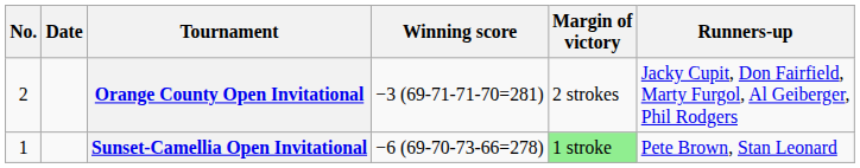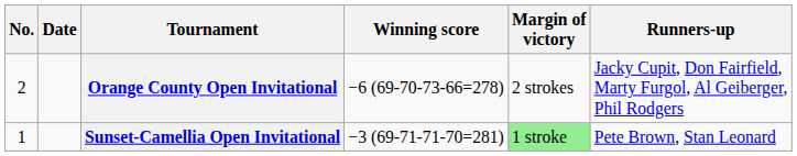 <table class="wikitable plainrowheaders" style="font-size:95%">
 <tr>
 <th scope="col">No.</th>
 <th scope="col">Date</th>
 <th scope="col">Tournament</th>
 <th scope="col">Winning score</th>
 <th scope="col">Margin of<br>victory</th>
 <th scope="col">Runners-up</th>
 </tr>
 <tr>
 <td align=center>2</td>
 <td align=right></td>
 <th scope="row"><a href='#'>Orange County Open Invitational</a></th>
-<td>−3 (69-71-71-70=281)</td>
+<td>−6 (69-70-73-66=278)</td>
 <td>2 strokes</td>
 <td> <a href='#'>Jacky Cupit</a>,  <a href='#'>Don Fairfield</a>,<br> <a href='#'>Marty Furgol</a>,  <a href='#'>Al Geiberger</a>,<br> <a href='#'>Phil Rodgers</a></td>
 </tr>
 <tr>
 <td align=center>1</td>
 <td align=right></td>
 <th scope="row"><a href='#'>Sunset-Camellia Open Invitational</a></th>
-<td>−6 (69-70-73-66=278)</td>
+<td>−3 (69-71-71-70=281)</td>
 <td style="background: lightgreen;">1 stroke</td>
 <td> <a href='#'>Pete Brown</a>,  <a href='#'>Stan Leonard</a></td>
 </tr>
 </table>
